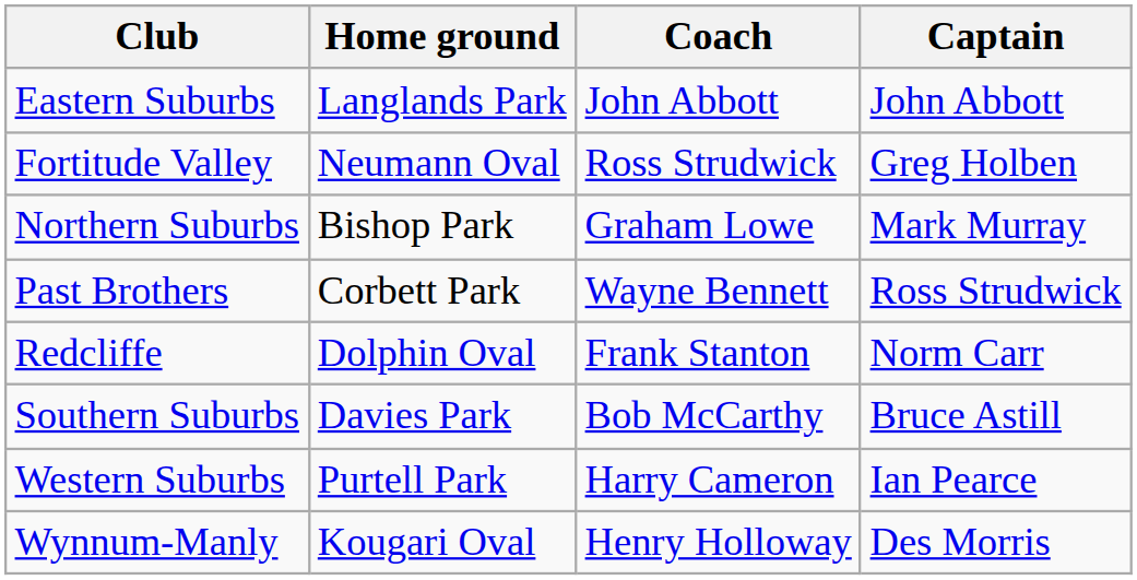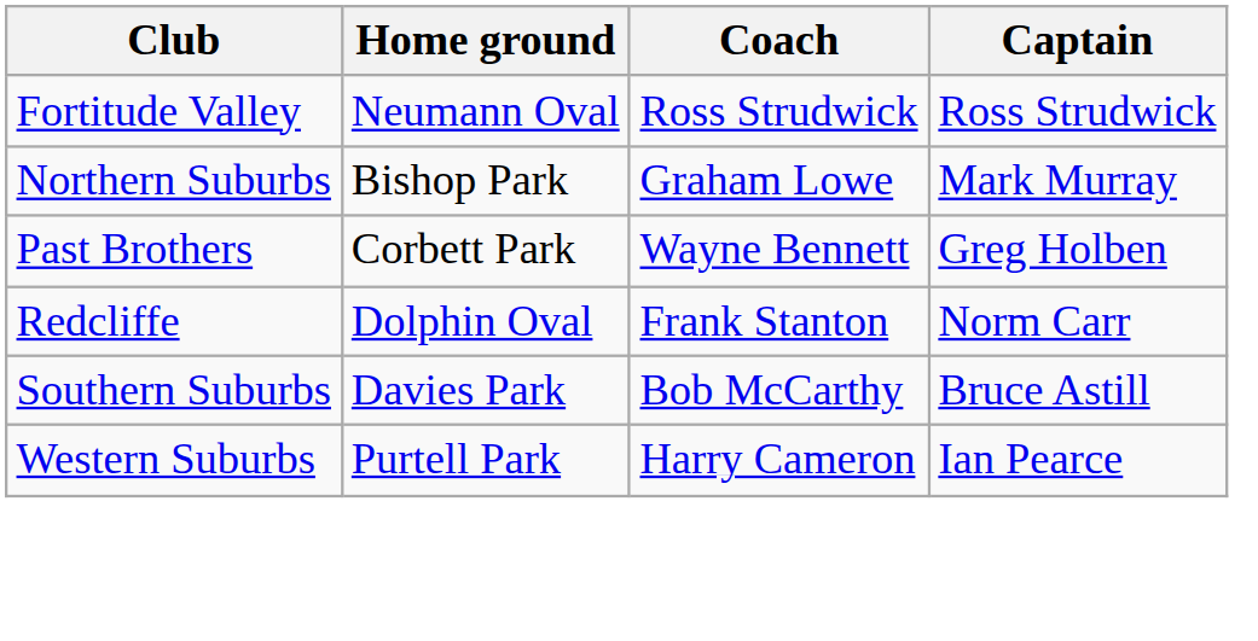 <table class="wikitable sortable">
 <tr>
 <th>Club</th>
 <th>Home ground</th>
 <th>Coach</th>
 <th>Captain</th>
 </tr>
 <tr>
-<td> <a href='#'>Eastern Suburbs</a></td>
-<td><a href='#'>Langlands Park</a></td>
-<td><a href='#'>John Abbott</a></td>
-<td><a href='#'>John Abbott</a></td>
-</tr>
-<tr>
 <td> <a href='#'>Fortitude Valley</a></td>
 <td><a href='#'>Neumann Oval</a></td>
 <td><a href='#'>Ross Strudwick</a></td>
-<td><a href='#'>Greg Holben</a></td>
+<td><a href='#'>Ross Strudwick</a></td>
 </tr>
 <tr>
 <td> <a href='#'>Northern Suburbs</a></td>
 <td>Bishop Park</td>
 <td><a href='#'>Graham Lowe</a></td>
 <td><a href='#'>Mark Murray</a></td>
 </tr>
 <tr>
 <td> <a href='#'>Past Brothers</a></td>
 <td>Corbett Park</td>
 <td><a href='#'>Wayne Bennett</a></td>
-<td><a href='#'>Ross Strudwick</a></td>
+<td><a href='#'>Greg Holben</a></td>
 </tr>
 <tr>
 <td> <a href='#'>Redcliffe</a></td>
 <td><a href='#'>Dolphin Oval</a></td>
 <td><a href='#'>Frank Stanton</a></td>
 <td><a href='#'>Norm Carr</a></td>
 </tr>
 <tr>
 <td> <a href='#'>Southern Suburbs</a></td>
 <td><a href='#'>Davies Park</a></td>
 <td><a href='#'>Bob McCarthy</a></td>
 <td><a href='#'>Bruce Astill</a></td>
 </tr>
 <tr>
 <td> <a href='#'>Western Suburbs</a></td>
 <td><a href='#'>Purtell Park</a></td>
 <td><a href='#'>Harry Cameron</a></td>
 <td><a href='#'>Ian Pearce</a></td>
 </tr>
-<tr>
-<td> <a href='#'>Wynnum-Manly</a></td>
-<td><a href='#'>Kougari Oval</a></td>
-<td><a href='#'>Henry Holloway</a></td>
-<td><a href='#'>Des Morris</a></td>
-</tr>
 </table>
